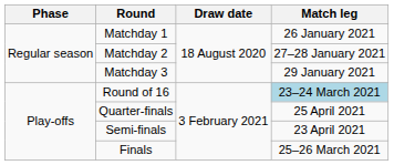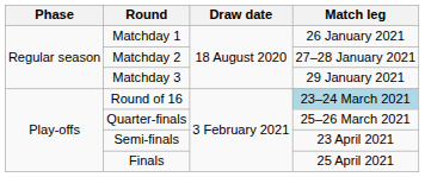 <table class="wikitable" style="text-align:center">
 <tr>
 <th>Phase</th>
 <th>Round</th>
 <th>Draw date</th>
 <th>Match leg</th>
 </tr>
 <tr>
 <td rowspan=3>Regular season</td>
 <td>Matchday 1</td>
 <td rowspan=3>18 August 2020</td>
 <td colspan=2>26 January 2021</td>
 </tr>
 <tr>
 <td>Matchday 2</td>
 <td colspan=2>27–28 January 2021</td>
 </tr>
 <tr>
 <td>Matchday 3</td>
 <td colspan=2>29 January 2021</td>
 </tr>
 <tr>
 <td rowspan=4>Play-offs</td>
 <td>Round of 16</td>
 <td rowspan=4>3 February 2021</td>
 <td style="background: lightblue;">23–24 March 2021</td>
 </tr>
 <tr>
 <td>Quarter-finals</td>
-<td>25 April 2021</td>
+<td>25–26 March 2021</td>
 </tr>
 <tr>
 <td>Semi-finals</td>
 <td>23 April 2021</td>
 </tr>
 <tr>
 <td>Finals</td>
-<td>25–26 March 2021</td>
+<td>25 April 2021</td>
 </tr>
 </table>
